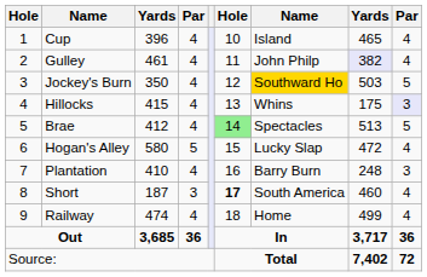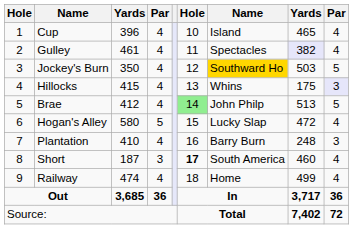 <table class="wikitable">
 <tr>
 <th>Hole</th>
 <th>Name</th>
 <th>Yards</th>
 <th>Par</th>
 <th></th>
 <th>Hole</th>
 <th>Name</th>
 <th>Yards</th>
 <th>Par</th>
 </tr>
 <tr>
 <td align=center>1</td>
 <td>Cup</td>
 <td align=center>396</td>
 <td align=center>4</td>
 <td rowspan="10" style="background:#E6E8FA;"></td>
 <td align=center>10</td>
 <td>Island</td>
 <td align=center>465</td>
 <td align=center>4</td>
 </tr>
 <tr>
 <td align=center>2</td>
 <td>Gulley</td>
 <td align=center>461</td>
 <td align=center>4</td>
 <td align=center>11</td>
-<td>John Philp</td>
+<td>Spectacles</td>
 <td align=center style="background: lavender;">382</td>
 <td align=center>4</td>
 </tr>
 <tr>
 <td align=center>3</td>
 <td>Jockey's Burn</td>
 <td align=center>350</td>
 <td align=center>4</td>
 <td align=center>12</td>
 <td style="background: gold;">Southward Ho</td>
 <td align=center>503</td>
 <td align=center>5</td>
 </tr>
 <tr>
 <td align=center>4</td>
 <td>Hillocks</td>
 <td align=center>415</td>
 <td align=center>4</td>
 <td align=center>13</td>
 <td>Whins</td>
 <td align=center>175</td>
 <td align=center style="background: lavender;">3</td>
 </tr>
 <tr>
 <td align=center>5</td>
 <td>Brae</td>
 <td align=center>412</td>
 <td align=center>4</td>
 <td align=center style="background: lightgreen;">14</td>
-<td>Spectacles</td>
+<td>John Philp</td>
 <td align=center>513</td>
 <td align=center>5</td>
 </tr>
 <tr>
 <td align=center>6</td>
 <td>Hogan's Alley</td>
 <td align=center>580</td>
 <td align=center>5</td>
 <td align=center>15</td>
 <td>Lucky Slap</td>
 <td align=center>472</td>
 <td align=center>4</td>
 </tr>
 <tr>
 <td align=center>7</td>
 <td>Plantation</td>
 <td align=center>410</td>
 <td align=center>4</td>
 <td align=center>16</td>
 <td>Barry Burn</td>
 <td align=center>248</td>
 <td align=center>3</td>
 </tr>
 <tr>
 <td align=center>8</td>
 <td>Short</td>
 <td align=center>187</td>
 <td align=center>3</td>
 <td align=center><strong>17</strong></td>
 <td>South America</td>
 <td align=center>460</td>
 <td align=center>4</td>
 </tr>
 <tr>
 <td align=center>9</td>
 <td>Railway</td>
 <td align=center>474</td>
 <td align=center>4</td>
 <td align=center>18</td>
 <td>Home</td>
 <td align=center>499</td>
 <td align=center>4</td>
 </tr>
 <tr>
 <td colspan="2" align=center><strong>Out</strong></td>
 <td align=center><strong>3,685</strong></td>
 <td align=center><strong>36</strong></td>
 <td colspan="2" align=center><strong>In</strong></td>
 <td align=center><strong>3,717</strong></td>
 <td align=center><strong>36</strong></td>
 </tr>
 <tr>
 <td colspan="5">Source:</td>
 <td colspan="2" align=center><strong>Total</strong></td>
 <td align=center><strong>7,402</strong></td>
 <td align=center><strong>72</strong></td>
 </tr>
 </table>
